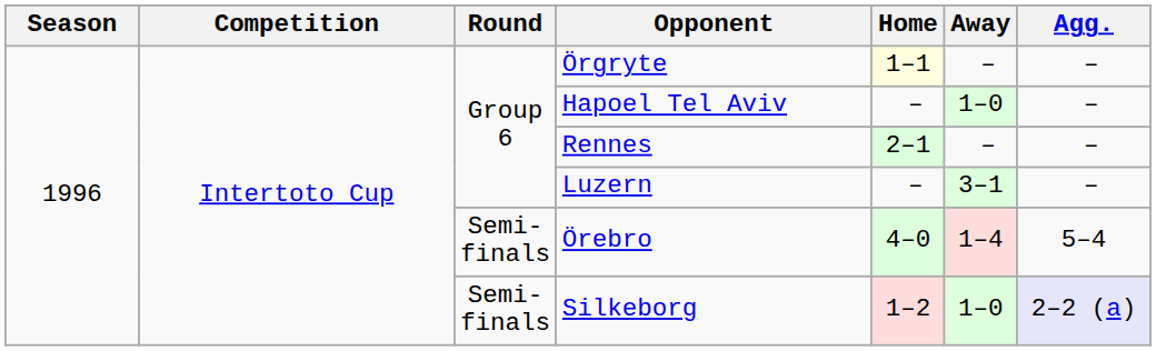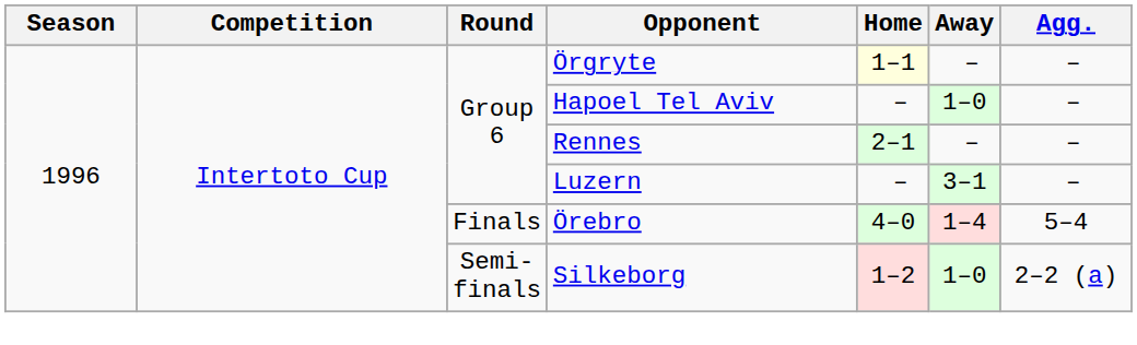 <table class="wikitable" style="font-size:95%; text-align: center;">
 <tr>
 <th width="60">Season</th>
 <th width="150">Competition</th>
 <th width="30">Round</th>
 <th width="150">Opponent</th>
 <th width="30">Home</th>
 <th width="30">Away</th>
 <th width="60"><a href='#'>Agg.</a></th>
 </tr>
 <tr>
 <td rowspan=6>1996</td>
 <td rowspan=6><a href='#'>Intertoto Cup</a></td>
 <td rowspan=4>Group<br>6</td>
 <td align="left"> <a href='#'>Örgryte</a></td>
 <td bgcolor="#ffffdd">1–1</td>
 <td> –</td>
 <td> –</td>
 </tr>
 <tr>
 <td align="left"> <a href='#'>Hapoel Tel Aviv</a></td>
 <td> –</td>
 <td bgcolor="#ddffdd">1–0</td>
 <td> –</td>
 </tr>
 <tr>
 <td align="left"> <a href='#'>Rennes</a></td>
 <td bgcolor="#ddffdd">2–1</td>
 <td> –</td>
 <td> –</td>
 </tr>
 <tr>
 <td align="left"> <a href='#'>Luzern</a></td>
 <td> –</td>
 <td bgcolor="#ddffdd">3–1</td>
 <td> –</td>
 </tr>
 <tr>
-<td>Semi-finals</td>
+<td>Finals</td>
 <td align="left"> <a href='#'>Örebro</a></td>
 <td bgcolor="#ddffdd">4–0</td>
 <td bgcolor="#ffdddd">1–4</td>
 <td>5–4</td>
 </tr>
 <tr>
 <td>Semi-finals</td>
 <td align="left"> <a href='#'>Silkeborg</a></td>
 <td bgcolor="#ffdddd">1–2</td>
 <td bgcolor="#ddffdd">1–0</td>
-<td style="background: lavender;">2–2 (<a href='#'>a</a>)</td>
+<td>2–2 (<a href='#'>a</a>)</td>
 </tr>
 </table>
